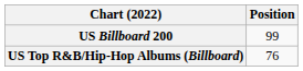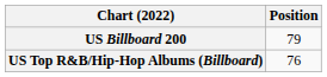 <table class="wikitable sortable plainrowheaders" style="text-align:center">
 <tr>
 <th scope="col">Chart (2022)</th>
 <th scope="col">Position</th>
 </tr>
 <tr>
 <th scope="row">US <em>Billboard</em> 200</th>
-<td>99</td>
+<td>79</td>
 </tr>
 <tr>
 <th scope="row">US Top R&B/Hip-Hop Albums (<em>Billboard</em>)</th>
 <td>76</td>
 </tr>
 </table>
